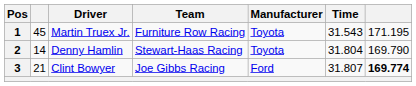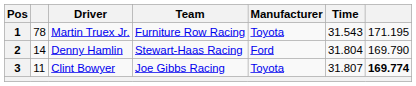 <table class="wikitable" style="font-size:95%">
 <tr>
 <th>Pos</th>
 <th></th>
 <th>Driver</th>
 <th>Team</th>
 <th>Manufacturer</th>
 <th>Time</th>
 <th></th>
 </tr>
 <tr>
 <th>1</th>
-<td>45</td>
+<td>78</td>
 <td><a href='#'>Martin Truex Jr.</a></td>
 <td><a href='#'>Furniture Row Racing</a></td>
 <td><a href='#'>Toyota</a></td>
 <td>31.543</td>
 <td>171.195</td>
 </tr>
 <tr>
 <th>2</th>
 <td>14</td>
 <td><a href='#'>Denny Hamlin</a></td>
 <td><a href='#'>Stewart-Haas Racing</a></td>
-<td><a href='#'>Toyota</a></td>
+<td><a href='#'>Ford</a></td>
 <td>31.804</td>
 <td>169.790</td>
 </tr>
 <tr>
 <th>3</th>
-<td>21</td>
+<td>11</td>
 <td><a href='#'>Clint Bowyer</a></td>
 <td><a href='#'>Joe Gibbs Racing</a></td>
-<td><a href='#'>Ford</a></td>
+<td><a href='#'>Toyota</a></td>
 <td>31.807</td>
 <td><strong>169.774</strong></td>
 </tr>
 <tr>
 <th colspan="7"></th>
 </tr>
 </table>
